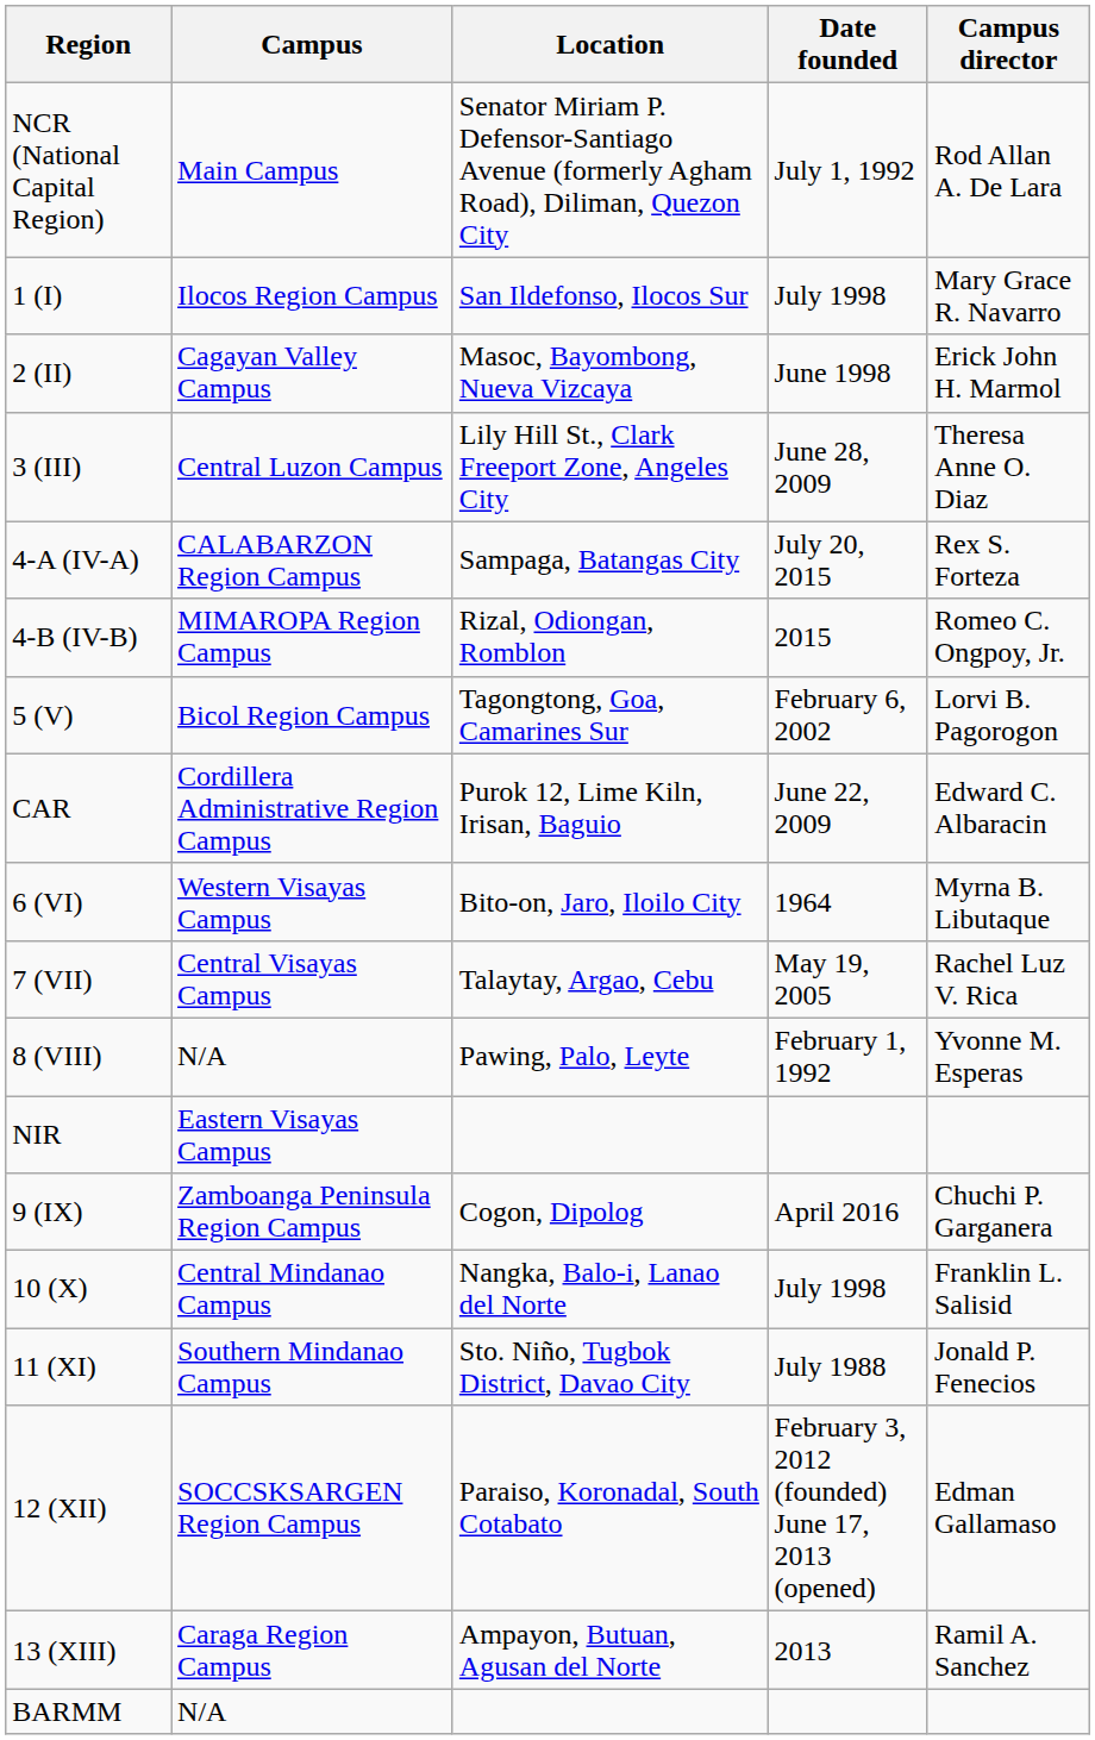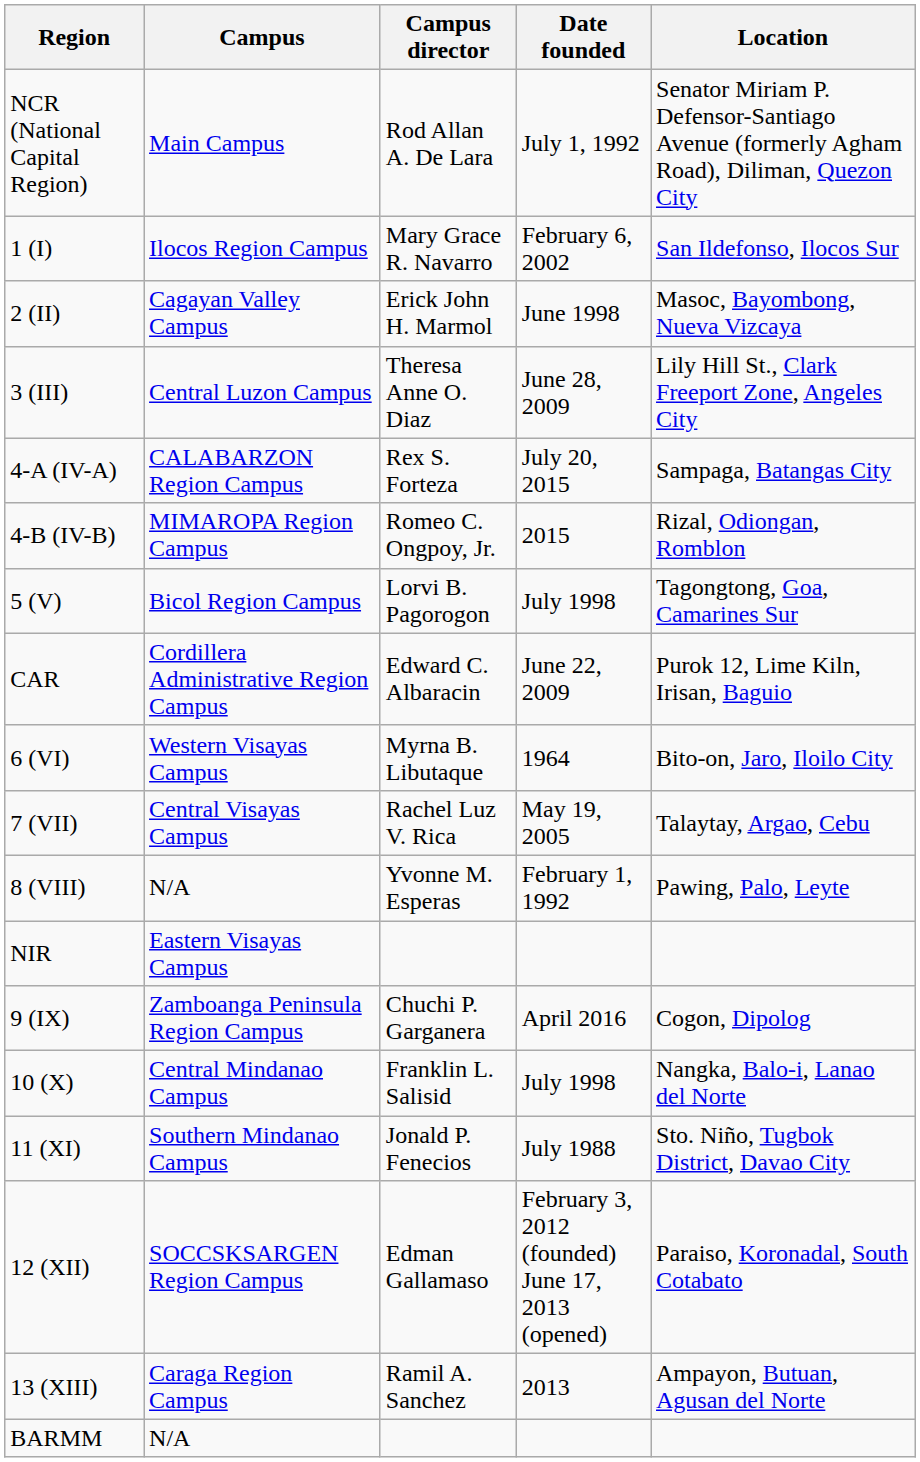 <table class="wikitable sortable">
 <tr>
 <th>Region</th>
 <th>Campus</th>
+<th>Campus director</th>
+<th>Date founded</th>
 <th>Location</th>
-<th>Date founded</th>
-<th>Campus director</th>
 </tr>
 <tr>
 <td>NCR (National Capital Region)</td>
 <td><a href='#'>Main Campus</a></td>
+<td>Rod Allan A. De Lara</td>
+<td>July 1, 1992</td>
 <td>Senator Miriam P. Defensor-Santiago Avenue (formerly Agham Road), Diliman, <a href='#'>Quezon City</a></td>
-<td>July 1, 1992</td>
-<td>Rod Allan A. De Lara</td>
 </tr>
 <tr>
 <td>1 (I)</td>
 <td><a href='#'>Ilocos Region Campus</a></td>
+<td>Mary Grace R. Navarro</td>
+<td>February 6, 2002</td>
 <td><a href='#'>San Ildefonso</a>, <a href='#'>Ilocos Sur</a></td>
-<td>July 1998</td>
-<td>Mary Grace R. Navarro</td>
 </tr>
 <tr>
 <td>2 (II)</td>
 <td><a href='#'>Cagayan Valley Campus</a></td>
+<td>Erick John H. Marmol</td>
+<td>June 1998</td>
 <td>Masoc, <a href='#'>Bayombong</a>, <a href='#'>Nueva Vizcaya</a></td>
-<td>June 1998</td>
-<td>Erick John H. Marmol</td>
 </tr>
 <tr>
 <td>3 (III)</td>
 <td><a href='#'>Central Luzon Campus</a></td>
+<td>Theresa Anne O. Diaz</td>
+<td>June 28, 2009</td>
 <td>Lily Hill St., <a href='#'>Clark Freeport Zone</a>, <a href='#'>Angeles City</a></td>
-<td>June 28, 2009</td>
-<td>Theresa Anne O. Diaz</td>
 </tr>
 <tr>
 <td>4-A (IV-A)</td>
 <td><a href='#'>CALABARZON Region Campus</a></td>
+<td>Rex S. Forteza</td>
+<td>July 20, 2015</td>
 <td>Sampaga, <a href='#'>Batangas City</a></td>
-<td>July 20, 2015</td>
-<td>Rex S. Forteza</td>
 </tr>
 <tr>
 <td>4-B (IV-B)</td>
 <td><a href='#'>MIMAROPA Region Campus</a></td>
+<td>Romeo C. Ongpoy, Jr.</td>
+<td>2015</td>
 <td>Rizal, <a href='#'>Odiongan</a>, <a href='#'>Romblon</a></td>
-<td>2015</td>
-<td>Romeo C. Ongpoy, Jr.</td>
 </tr>
 <tr>
 <td>5 (V)</td>
 <td><a href='#'>Bicol Region Campus</a></td>
+<td>Lorvi B. Pagorogon</td>
+<td>July 1998</td>
 <td>Tagongtong, <a href='#'>Goa</a>, <a href='#'>Camarines Sur</a></td>
-<td>February 6, 2002</td>
-<td>Lorvi B. Pagorogon</td>
 </tr>
 <tr>
 <td>CAR</td>
 <td><a href='#'>Cordillera Administrative Region Campus</a></td>
+<td>Edward C. Albaracin</td>
+<td>June 22, 2009</td>
 <td>Purok 12, Lime Kiln, Irisan, <a href='#'>Baguio</a></td>
-<td>June 22, 2009</td>
-<td>Edward C. Albaracin</td>
 </tr>
 <tr>
 <td>6 (VI)</td>
 <td><a href='#'>Western Visayas Campus</a></td>
+<td>Myrna B. Libutaque</td>
+<td>1964</td>
 <td>Bito-on, <a href='#'>Jaro</a>, <a href='#'>Iloilo City</a></td>
-<td>1964</td>
-<td>Myrna B. Libutaque</td>
 </tr>
 <tr>
 <td>7 (VII)</td>
 <td><a href='#'>Central Visayas Campus</a></td>
+<td>Rachel Luz V. Rica</td>
+<td>May 19, 2005</td>
 <td>Talaytay, <a href='#'>Argao</a>, <a href='#'>Cebu</a></td>
-<td>May 19, 2005</td>
-<td>Rachel Luz V. Rica</td>
 </tr>
 <tr>
 <td>8 (VIII)</td>
 <td>N/A</td>
+<td>Yvonne M. Esperas</td>
+<td>February 1, 1992</td>
 <td>Pawing, <a href='#'>Palo</a>, <a href='#'>Leyte</a></td>
-<td>February 1, 1992</td>
-<td>Yvonne M. Esperas</td>
 </tr>
 <tr>
 <td>NIR</td>
 <td><a href='#'>Eastern Visayas Campus</a></td>
 <td></td>
 <td></td>
 <td></td>
 </tr>
 <tr>
 <td>9 (IX)</td>
 <td><a href='#'>Zamboanga Peninsula Region Campus</a></td>
+<td>Chuchi P. Garganera</td>
+<td>April 2016</td>
 <td>Cogon, <a href='#'>Dipolog</a></td>
-<td>April 2016</td>
-<td>Chuchi P. Garganera</td>
 </tr>
 <tr>
 <td>10 (X)</td>
 <td><a href='#'>Central Mindanao Campus</a></td>
+<td>Franklin L. Salisid</td>
+<td>July 1998</td>
 <td>Nangka, <a href='#'>Balo-i</a>, <a href='#'>Lanao del Norte</a></td>
-<td>July 1998</td>
-<td>Franklin L. Salisid</td>
 </tr>
 <tr>
 <td>11 (XI)</td>
 <td><a href='#'>Southern Mindanao Campus</a></td>
+<td>Jonald P. Fenecios</td>
+<td>July 1988</td>
 <td>Sto. Niño, <a href='#'>Tugbok District</a>, <a href='#'>Davao City</a></td>
-<td>July 1988</td>
-<td>Jonald P. Fenecios</td>
 </tr>
 <tr>
 <td>12 (XII)</td>
 <td><a href='#'>SOCCSKSARGEN Region Campus</a></td>
+<td>Edman Gallamaso</td>
+<td>February 3, 2012 (founded)<br>June 17, 2013 (opened)</td>
 <td>Paraiso, <a href='#'>Koronadal</a>, <a href='#'>South Cotabato</a></td>
-<td>February 3, 2012 (founded)<br>June 17, 2013 (opened)</td>
-<td>Edman Gallamaso</td>
 </tr>
 <tr>
 <td>13 (XIII)</td>
 <td><a href='#'>Caraga Region Campus</a></td>
+<td>Ramil A. Sanchez</td>
+<td>2013</td>
 <td>Ampayon, <a href='#'>Butuan</a>, <a href='#'>Agusan del Norte</a></td>
-<td>2013</td>
-<td>Ramil A. Sanchez</td>
 </tr>
 <tr>
 <td>BARMM</td>
 <td>N/A</td>
 <td></td>
 <td></td>
 <td></td>
 </tr>
 </table>
